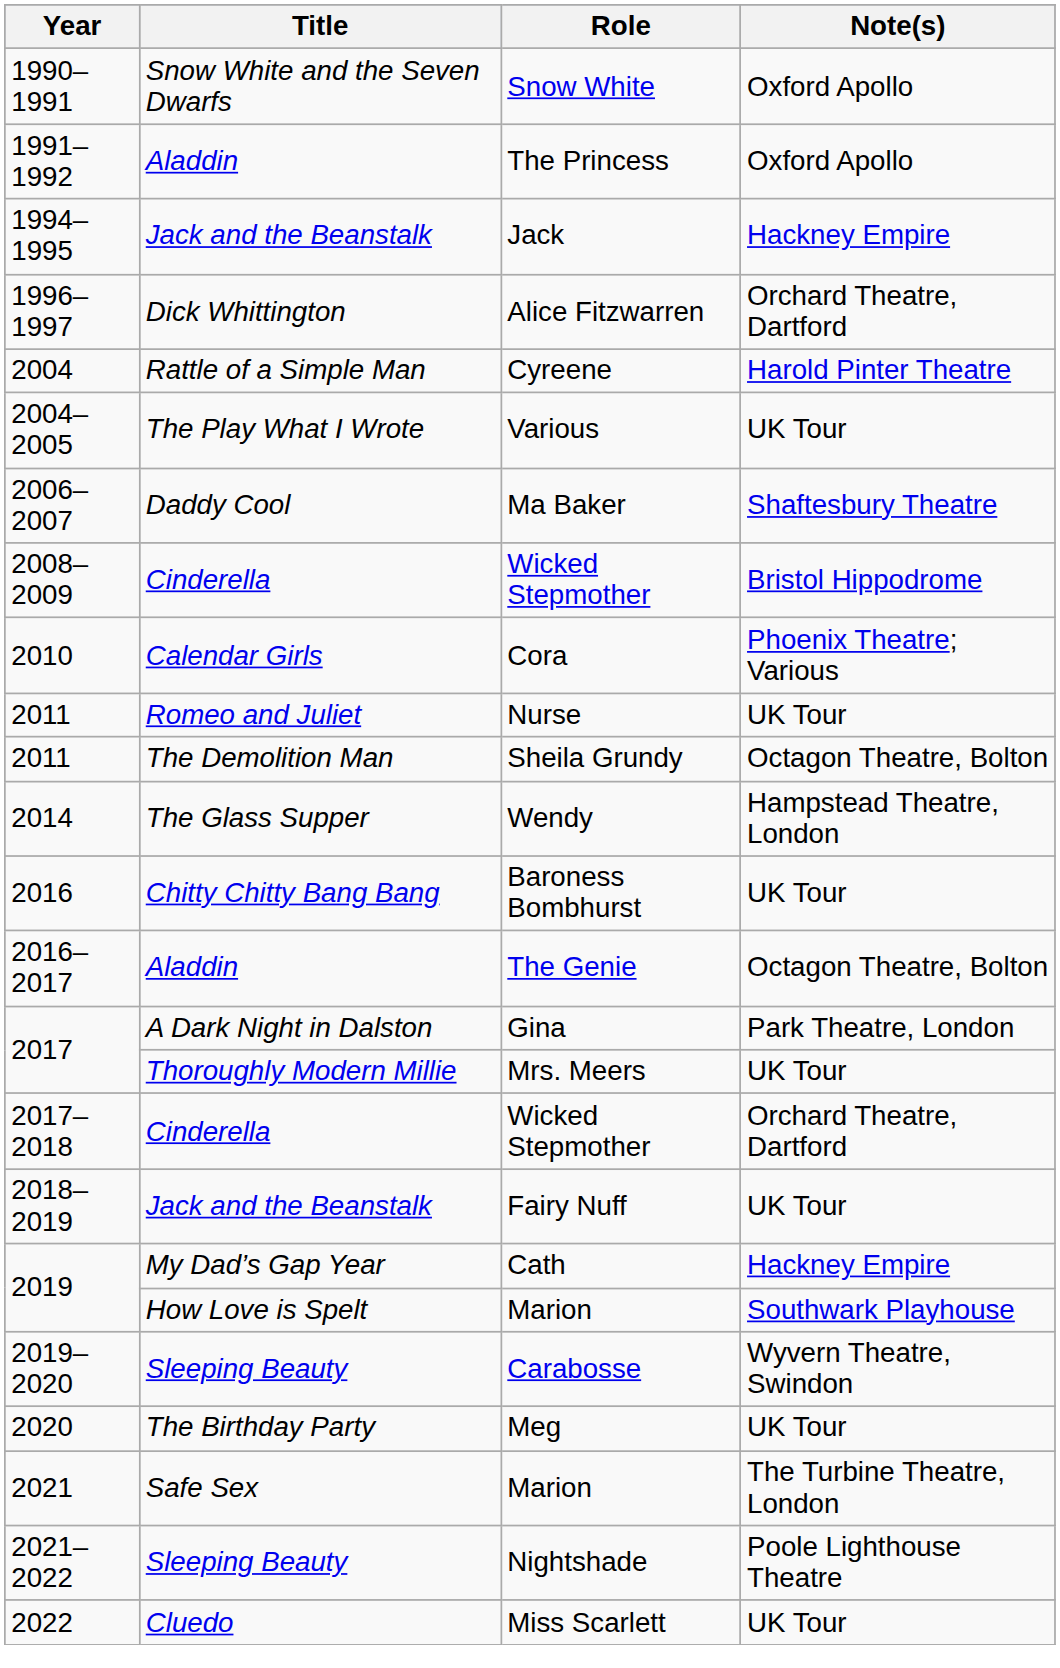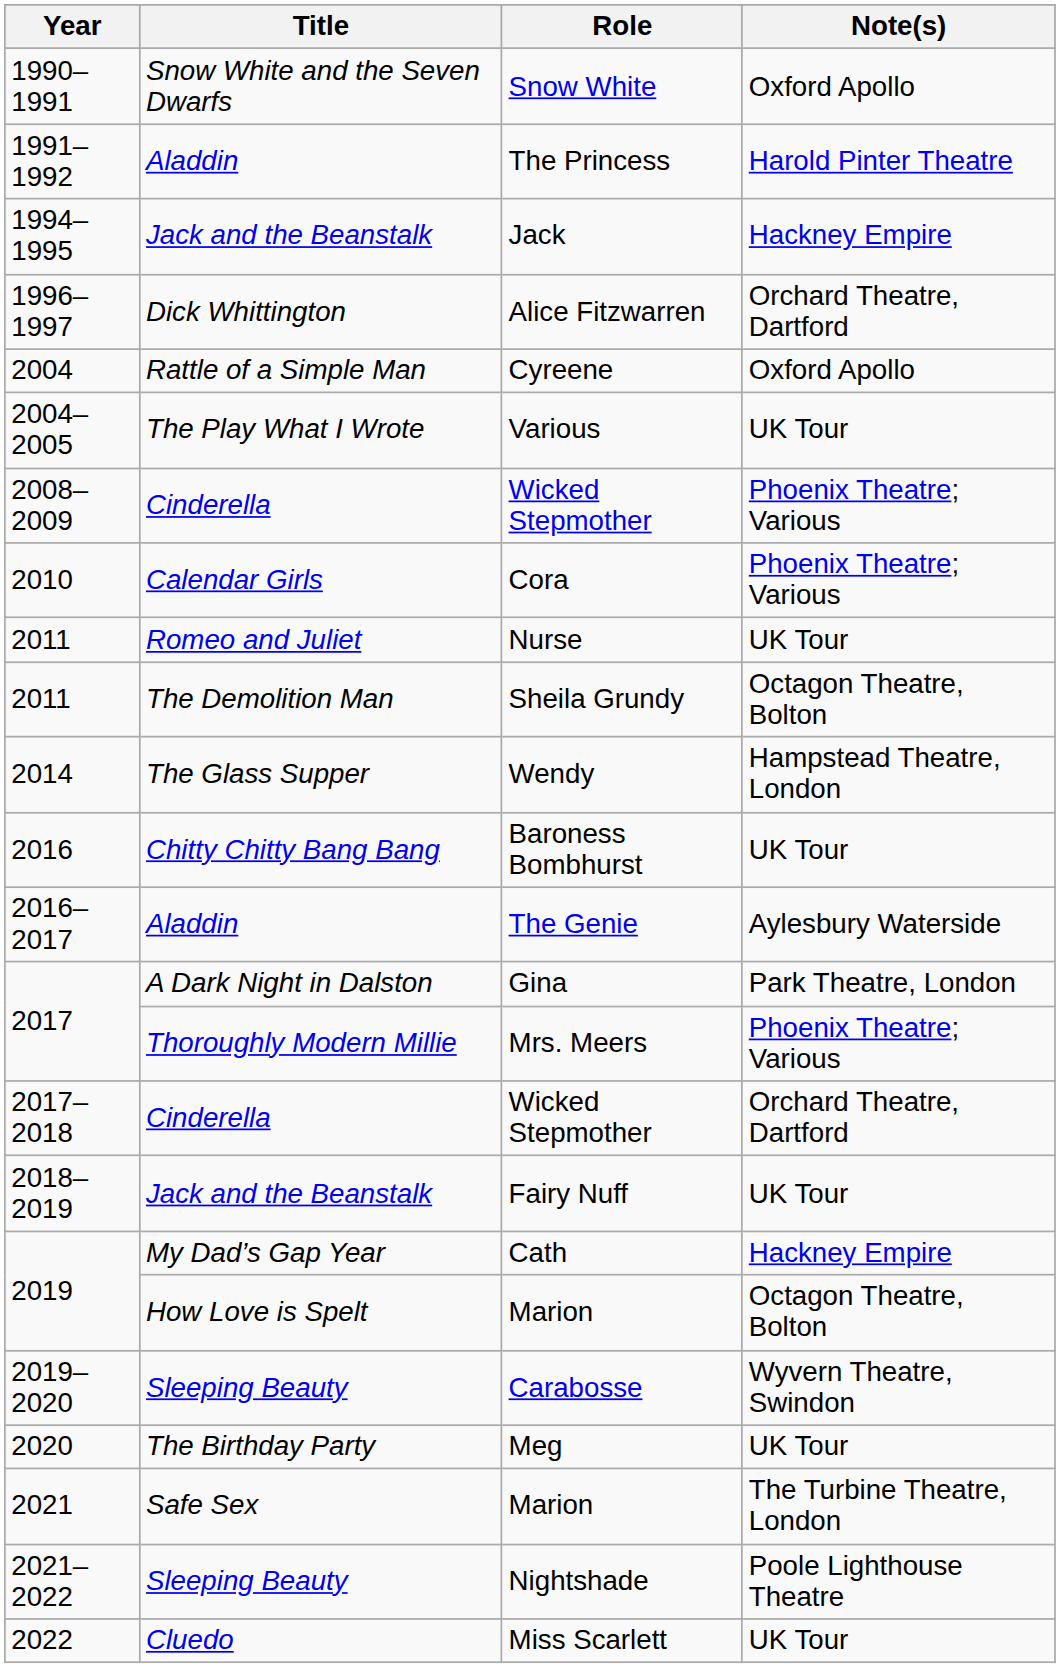 <table class="wikitable">
 <tr style="background:#b0c4de; text-align:center;">
 <th>Year</th>
 <th>Title</th>
 <th>Role</th>
 <th>Note(s)</th>
 </tr>
 <tr>
 <td>1990–1991</td>
 <td><em>Snow White and the Seven Dwarfs</em></td>
 <td><a href='#'>Snow White</a></td>
 <td>Oxford Apollo</td>
 </tr>
 <tr>
 <td>1991–1992</td>
 <td><em><a href='#'>Aladdin</a></em></td>
 <td>The Princess</td>
-<td>Oxford Apollo</td>
+<td><a href='#'>Harold Pinter Theatre</a></td>
 </tr>
 <tr>
 <td>1994–1995</td>
 <td><em><a href='#'>Jack and the Beanstalk</a></em></td>
 <td>Jack</td>
 <td><a href='#'>Hackney Empire</a></td>
 </tr>
 <tr>
 <td>1996–1997</td>
 <td><em>Dick Whittington</em></td>
 <td>Alice Fitzwarren</td>
 <td>Orchard Theatre, Dartford</td>
 </tr>
 <tr>
 <td>2004</td>
 <td><em>Rattle of a Simple Man</em></td>
 <td>Cyreene</td>
-<td><a href='#'>Harold Pinter Theatre</a></td>
+<td>Oxford Apollo</td>
 </tr>
 <tr>
 <td>2004–2005</td>
 <td><em>The Play What I Wrote</em></td>
 <td>Various</td>
 <td>UK Tour</td>
 </tr>
 <tr>
-<td>2006–2007</td>
-<td><em>Daddy Cool</em></td>
-<td>Ma Baker</td>
-<td><a href='#'>Shaftesbury Theatre</a></td>
-</tr>
-<tr>
 <td>2008–2009</td>
 <td><em><a href='#'>Cinderella</a></em></td>
 <td><a href='#'>Wicked Stepmother</a></td>
-<td><a href='#'>Bristol Hippodrome</a></td>
+<td><a href='#'>Phoenix Theatre</a>; Various</td>
 </tr>
 <tr>
 <td>2010</td>
 <td><em><a href='#'>Calendar Girls</a></em></td>
 <td>Cora</td>
 <td><a href='#'>Phoenix Theatre</a>; Various</td>
 </tr>
 <tr>
 <td>2011</td>
 <td><em><a href='#'>Romeo and Juliet</a></em></td>
 <td>Nurse</td>
 <td>UK Tour</td>
 </tr>
 <tr>
 <td>2011</td>
 <td><em>The Demolition Man</em></td>
 <td>Sheila Grundy</td>
 <td>Octagon Theatre, Bolton</td>
 </tr>
 <tr>
 <td>2014</td>
 <td><em>The Glass Supper</em></td>
 <td>Wendy</td>
 <td>Hampstead Theatre, London</td>
 </tr>
 <tr>
 <td>2016</td>
 <td><em><a href='#'>Chitty Chitty Bang Bang</a></em></td>
 <td>Baroness Bombhurst</td>
 <td>UK Tour</td>
 </tr>
 <tr>
 <td>2016–2017</td>
 <td><em><a href='#'>Aladdin</a></em></td>
 <td><a href='#'>The Genie</a></td>
-<td>Octagon Theatre, Bolton</td>
+<td>Aylesbury Waterside</td>
 </tr>
 <tr>
 <td rowspan=2>2017</td>
 <td><em>A Dark Night in Dalston</em></td>
 <td>Gina</td>
 <td>Park Theatre, London</td>
 </tr>
 <tr>
 <td><em><a href='#'>Thoroughly Modern Millie</a></em></td>
 <td>Mrs. Meers</td>
-<td>UK Tour</td>
+<td><a href='#'>Phoenix Theatre</a>; Various</td>
 </tr>
 <tr>
 <td>2017–2018</td>
 <td><em><a href='#'>Cinderella</a></em></td>
 <td>Wicked Stepmother</td>
 <td>Orchard Theatre, Dartford</td>
 </tr>
 <tr>
 <td>2018–2019</td>
 <td><em><a href='#'>Jack and the Beanstalk</a></em></td>
 <td>Fairy Nuff</td>
 <td>UK Tour</td>
 </tr>
 <tr>
 <td rowspan=2>2019</td>
 <td><em>My Dad’s Gap Year</em></td>
 <td>Cath</td>
 <td><a href='#'>Hackney Empire</a></td>
 </tr>
 <tr>
 <td><em>How Love is Spelt</em></td>
 <td>Marion</td>
-<td><a href='#'>Southwark Playhouse</a></td>
+<td>Octagon Theatre, Bolton</td>
 </tr>
 <tr>
 <td>2019–2020</td>
 <td><em><a href='#'>Sleeping Beauty</a></em></td>
 <td><a href='#'>Carabosse</a></td>
 <td>Wyvern Theatre, Swindon</td>
 </tr>
 <tr>
 <td>2020</td>
 <td><em>The Birthday Party</em></td>
 <td>Meg</td>
 <td>UK Tour</td>
 </tr>
 <tr>
 <td>2021</td>
 <td><em>Safe Sex</em></td>
 <td>Marion</td>
 <td>The Turbine Theatre, London</td>
 </tr>
 <tr>
 <td>2021–2022</td>
 <td><em><a href='#'>Sleeping Beauty</a></em></td>
 <td>Nightshade</td>
 <td>Poole Lighthouse Theatre</td>
 </tr>
 <tr>
 <td>2022</td>
 <td><em><a href='#'>Cluedo</a></em></td>
 <td>Miss Scarlett</td>
 <td>UK Tour</td>
 </tr>
 </table>
